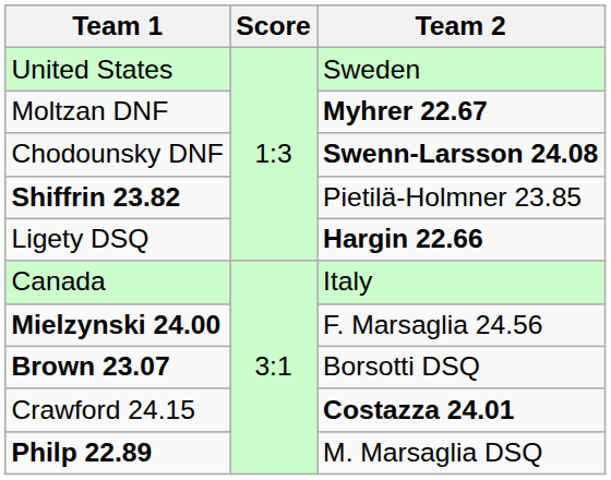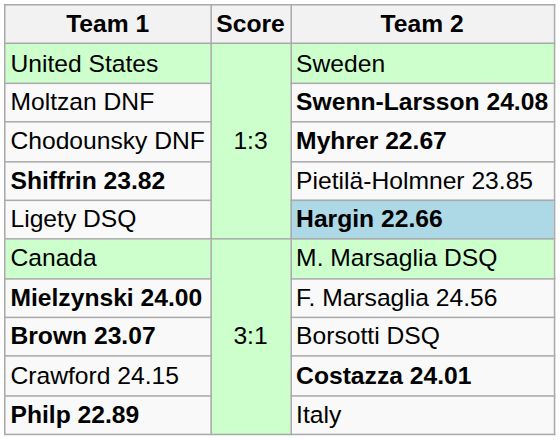 <table class="wikitable">
 <tr>
 <th>Team 1</th>
 <th>Score</th>
 <th>Team 2</th>
 </tr>
 <tr style="background:#cfc;">
 <td> United States</td>
 <td rowspan=5 align="center">1:3</td>
 <td> Sweden</td>
 </tr>
 <tr>
 <td>Moltzan DNF</td>
-<td><strong>Myhrer 22.67</strong></td>
+<td><strong>Swenn-Larsson 24.08</strong></td>
 </tr>
 <tr>
 <td>Chodounsky DNF</td>
-<td><strong>Swenn-Larsson 24.08</strong></td>
+<td><strong>Myhrer 22.67</strong></td>
 </tr>
 <tr>
 <td><strong>Shiffrin 23.82</strong></td>
 <td>Pietilä-Holmner 23.85</td>
 </tr>
 <tr>
 <td>Ligety DSQ</td>
-<td><strong>Hargin 22.66</strong></td>
+<td style="background: lightblue;"><strong>Hargin 22.66</strong></td>
 </tr>
 <tr style="background:#cfc;">
 <td> Canada</td>
 <td rowspan=5 align="center">3:1</td>
-<td> Italy</td>
+<td>M. Marsaglia DSQ</td>
 </tr>
 <tr>
 <td><strong>Mielzynski 24.00</strong></td>
 <td>F. Marsaglia 24.56</td>
 </tr>
 <tr>
 <td><strong>Brown 23.07</strong></td>
 <td>Borsotti DSQ</td>
 </tr>
 <tr>
 <td>Crawford 24.15</td>
 <td><strong>Costazza 24.01</strong></td>
 </tr>
 <tr>
 <td><strong>Philp 22.89</strong></td>
-<td>M. Marsaglia DSQ</td>
+<td> Italy</td>
 </tr>
 </table>
